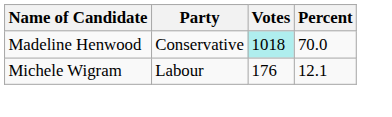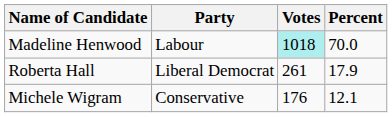 <table class="wikitable">
 <tr>
 <th>Name of Candidate</th>
 <th>Party</th>
 <th>Votes</th>
 <th>Percent</th>
 </tr>
 <tr>
 <td>Madeline Henwood</td>
-<td>Conservative</td>
+<td>Labour</td>
 <td style="background: paleturquoise;">1018</td>
 <td>70.0</td>
 </tr>
 <tr>
+<td>Roberta Hall</td>
+<td>Liberal Democrat</td>
+<td>261</td>
+<td>17.9</td>
+</tr>
+<tr>
 <td>Michele Wigram</td>
-<td>Labour</td>
+<td>Conservative</td>
 <td>176</td>
 <td>12.1</td>
 </tr>
 </table>
